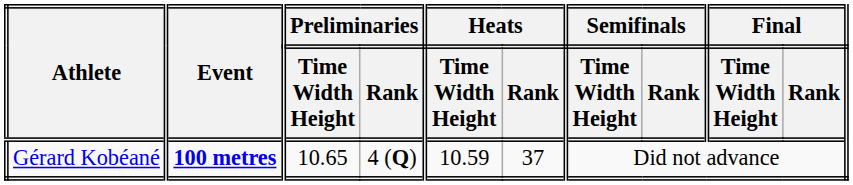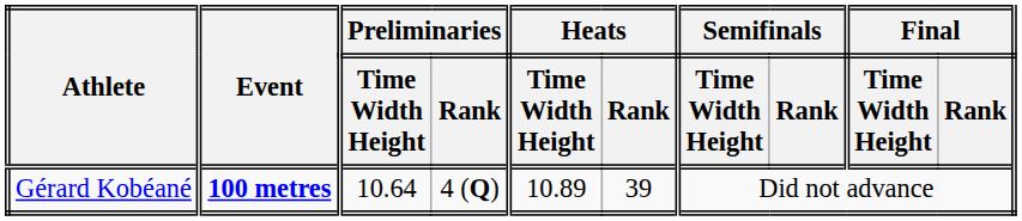 <table class=wikitable style="font-size:90%; border: double;">
 <tr>
 <th rowspan="2" style="border-right:double">Athlete</th>
 <th rowspan="2" style="border-right:double">Event</th>
 <th colspan="2" style="border-right:double; border-bottom:double;">Preliminaries</th>
 <th colspan="2" style="border-right:double; border-bottom:double;">Heats</th>
 <th colspan="2" style="border-right:double; border-bottom:double;">Semifinals</th>
 <th colspan="2" style="border-right:double; border-bottom:double;">Final</th>
 </tr>
 <tr>
 <th>Time<br>Width<br>Height</th>
 <th style="border-right:double">Rank</th>
 <th>Time<br>Width<br>Height</th>
 <th style="border-right:double">Rank</th>
 <th>Time<br>Width<br>Height</th>
 <th style="border-right:double">Rank</th>
 <th>Time<br>Width<br>Height</th>
 <th style="border-right:double">Rank</th>
 </tr>
 <tr style="border-top: double;">
 <td style="border-right:double"><a href='#'>Gérard Kobéané</a></td>
 <td style="border-right:double"><strong><a href='#'>100 metres</a></strong></td>
-<td align=center>10.65</td>
+<td align=center>10.64</td>
 <td align=center style="border-right:double">4 (<strong>Q</strong>)</td>
-<td align=center>10.59</td>
-<td align=center style="border-right:double">37</td>
+<td align=center>10.89</td>
+<td align=center style="border-right:double">39</td>
 <td colspan="4" align=center>Did not advance</td>
 </tr>
 </table>
